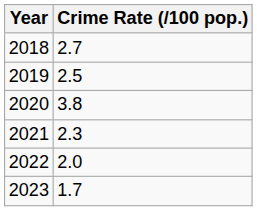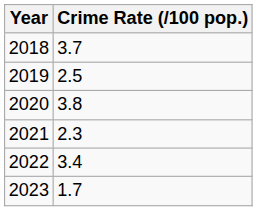 <table class="wikitable">
 <tr>
 <th>Year</th>
 <th>Crime Rate (/100 pop.)</th>
 </tr>
 <tr>
 <td>2018</td>
-<td>2.7</td>
+<td>3.7</td>
 </tr>
 <tr>
 <td>2019</td>
 <td>2.5</td>
 </tr>
 <tr>
 <td>2020</td>
 <td>3.8</td>
 </tr>
 <tr>
 <td>2021</td>
 <td>2.3</td>
 </tr>
 <tr>
 <td>2022</td>
-<td>2.0</td>
+<td>3.4</td>
 </tr>
 <tr>
 <td>2023</td>
 <td>1.7</td>
 </tr>
 </table>
